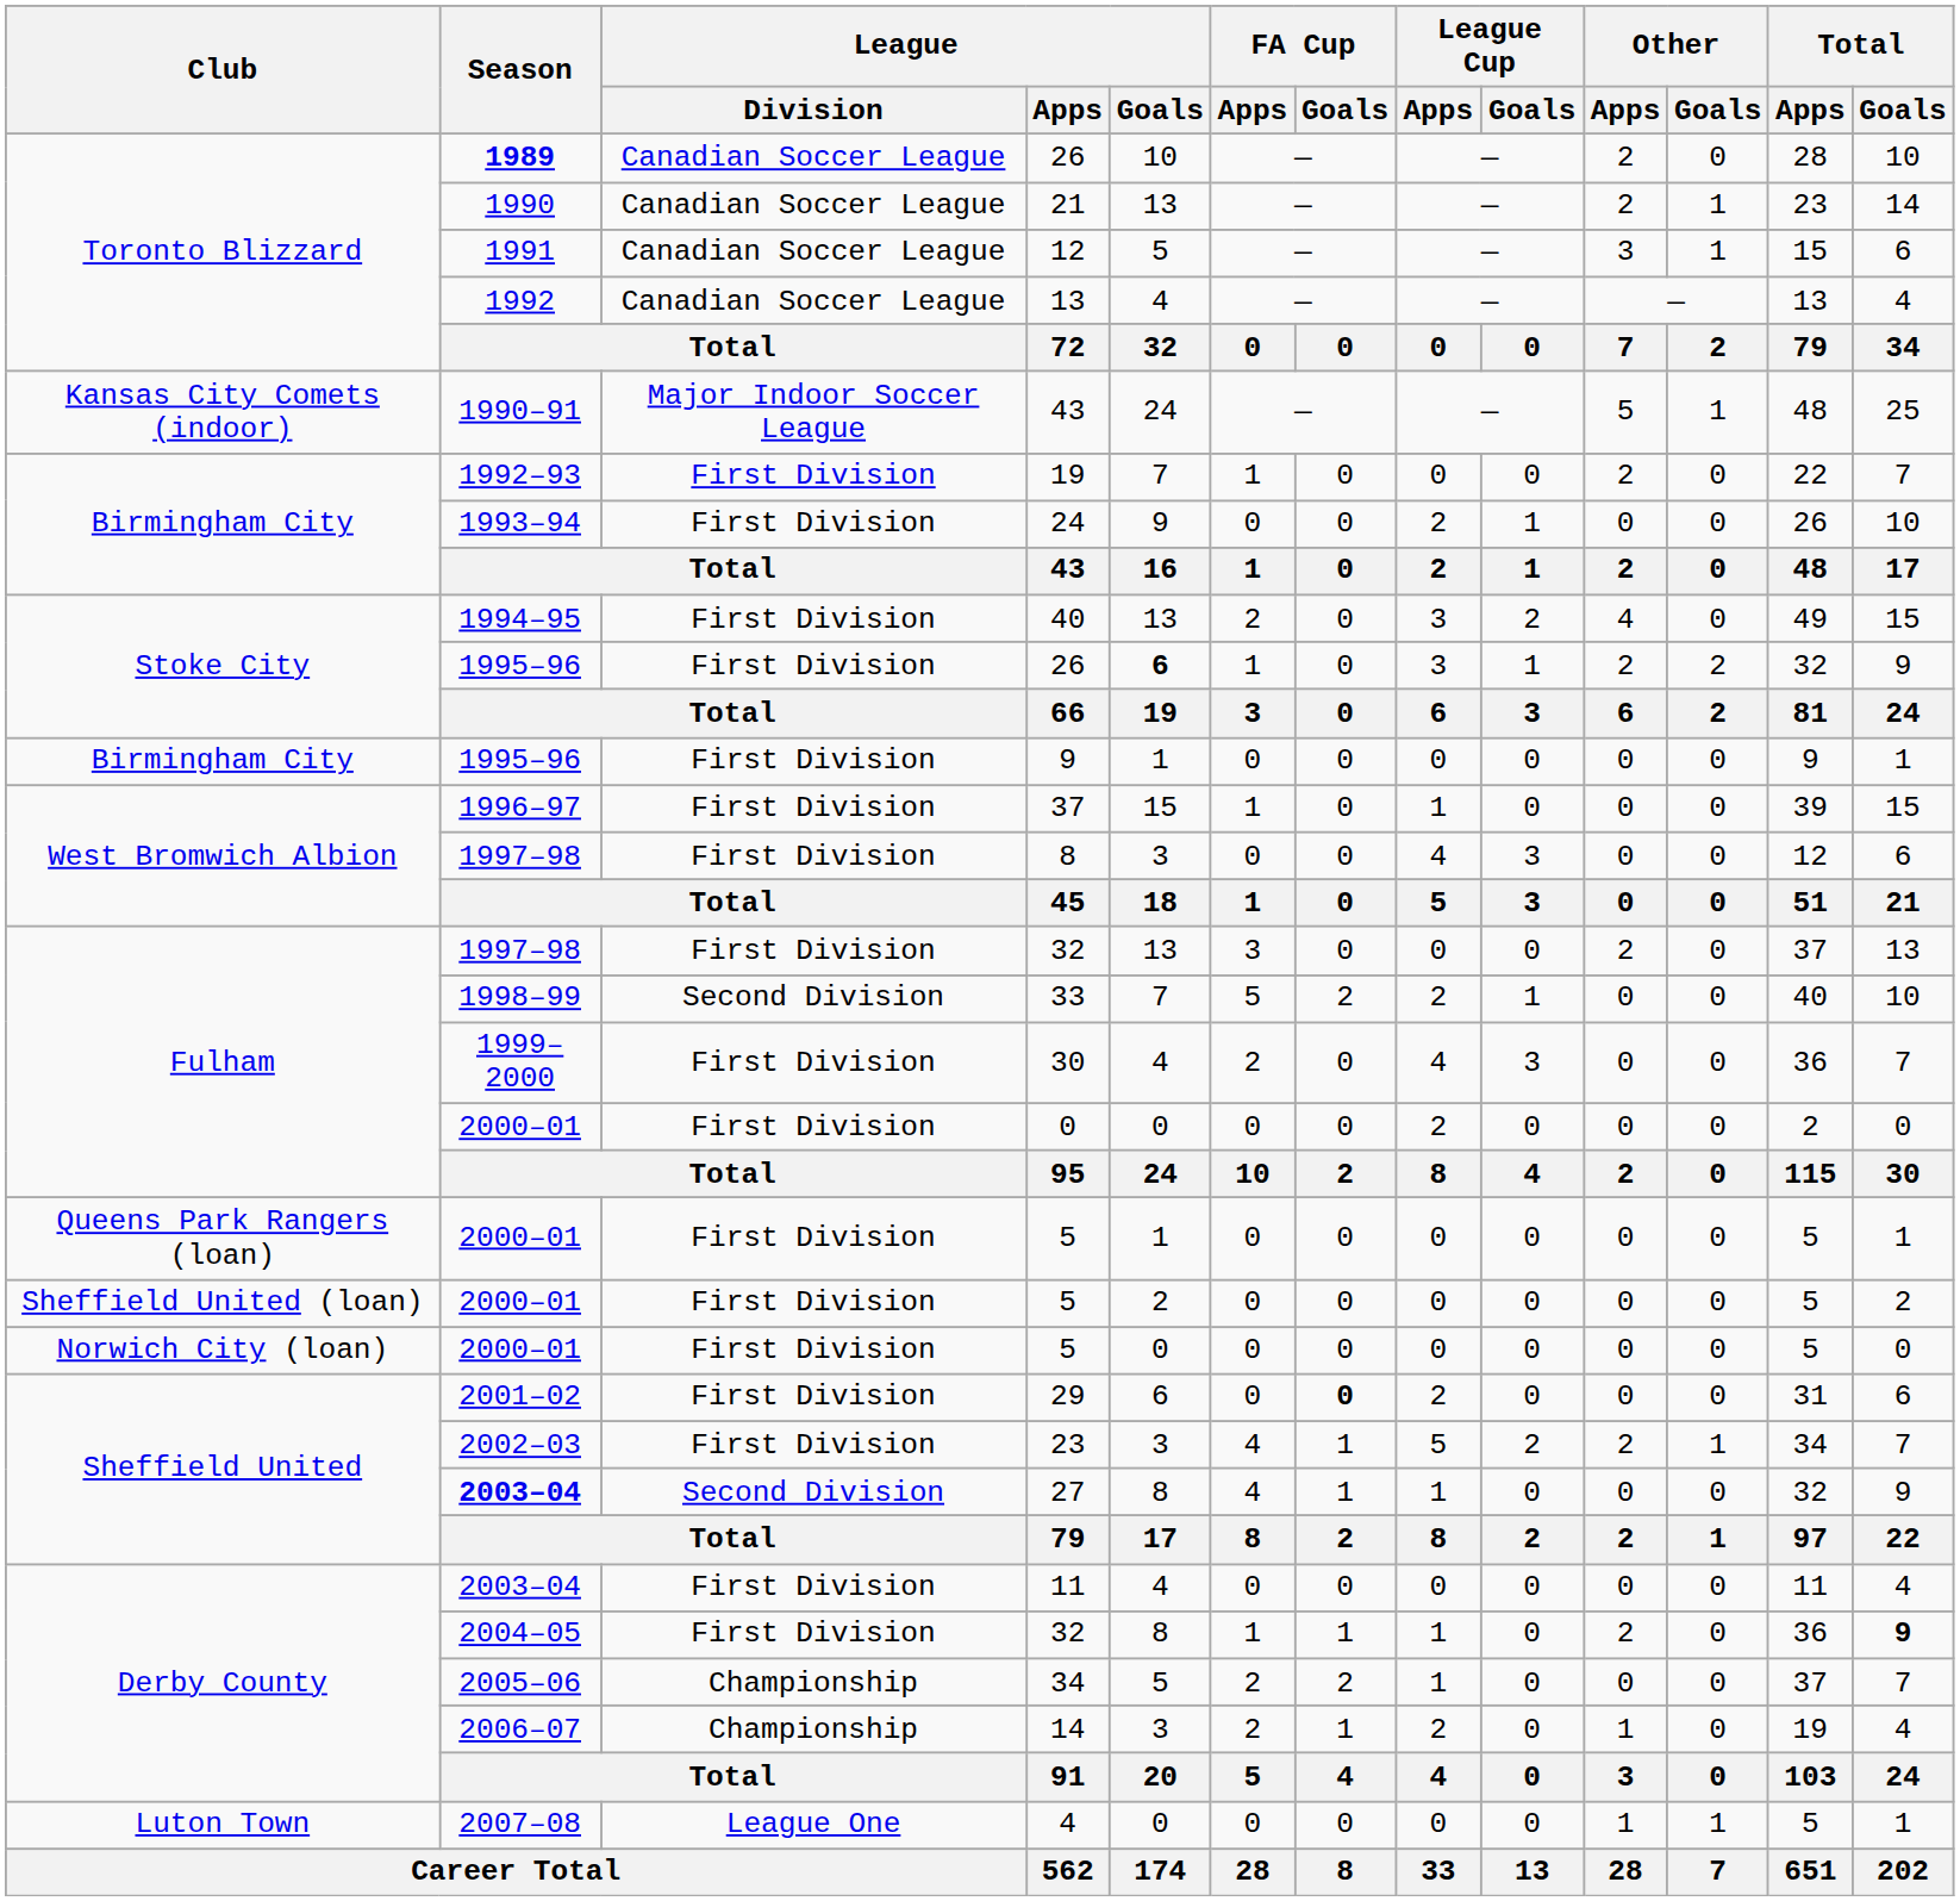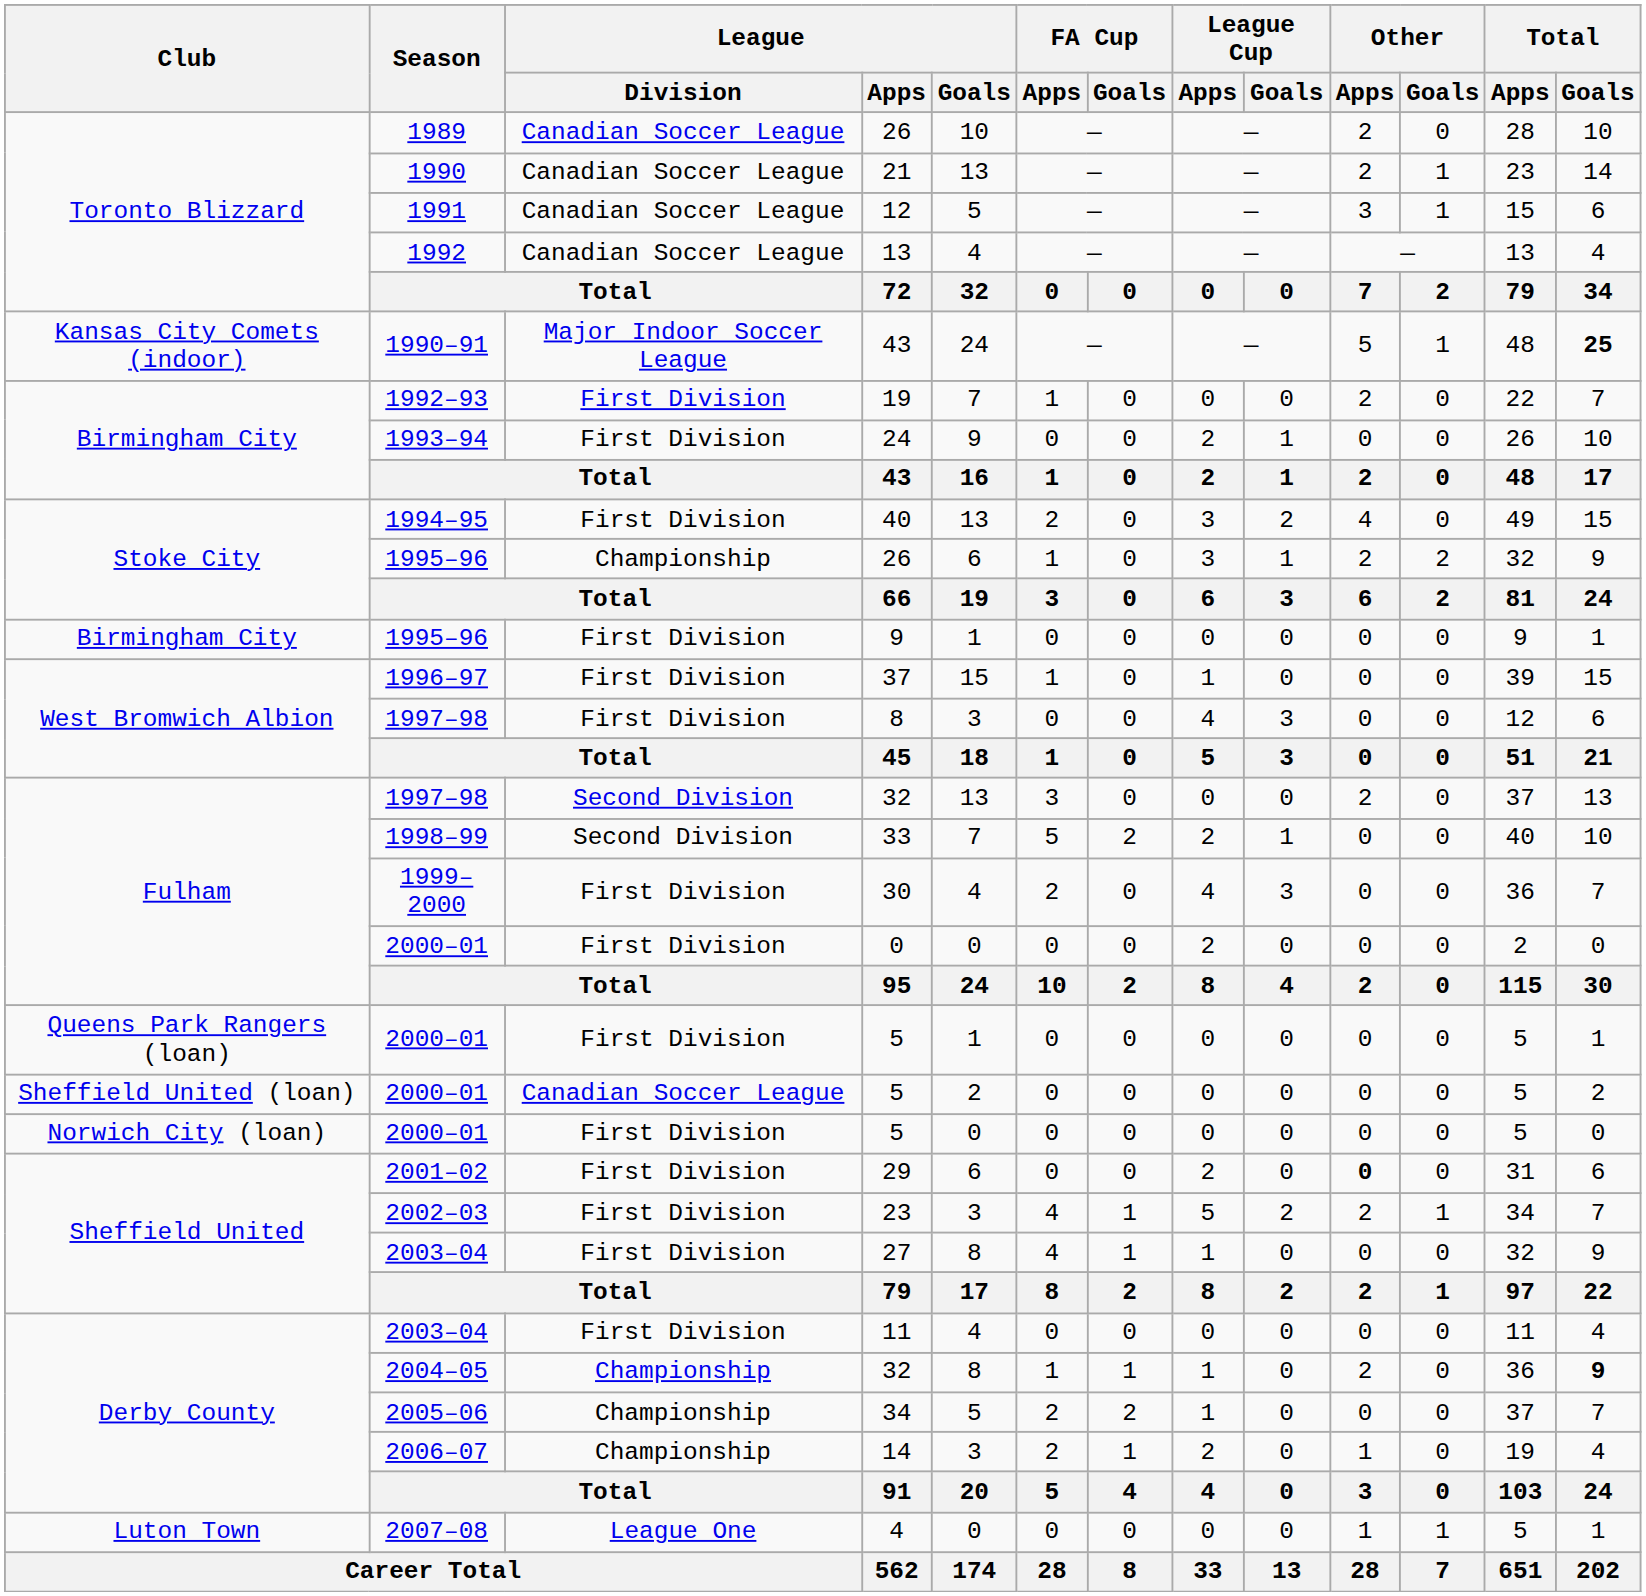 <table class="wikitable" style="text-align: center;">
 <tr>
 <th rowspan="2">Club</th>
 <th rowspan="2">Season</th>
 <th colspan="3">League</th>
 <th colspan="2">FA Cup</th>
 <th colspan="2">League Cup</th>
 <th colspan="2">Other</th>
 <th colspan="2">Total</th>
 </tr>
 <tr>
 <th>Division</th>
 <th>Apps</th>
 <th>Goals</th>
 <th>Apps</th>
 <th>Goals</th>
 <th>Apps</th>
 <th>Goals</th>
 <th>Apps</th>
 <th>Goals</th>
 <th>Apps</th>
 <th>Goals</th>
 </tr>
 <tr>
 <td rowspan=5><a href='#'>Toronto Blizzard</a></td>
-<td><strong><a href='#'>1989</a></strong></td>
+<td><a href='#'>1989</a></td>
 <td><a href='#'>Canadian Soccer League</a></td>
 <td>26</td>
 <td>10</td>
 <td colspan="2">—</td>
 <td colspan="2">—</td>
 <td>2</td>
 <td>0</td>
 <td>28</td>
 <td>10</td>
 </tr>
 <tr>
 <td><a href='#'>1990</a></td>
 <td>Canadian Soccer League</td>
 <td>21</td>
 <td>13</td>
 <td colspan="2">—</td>
 <td colspan="2">—</td>
 <td>2</td>
 <td>1</td>
 <td>23</td>
 <td>14</td>
 </tr>
 <tr>
 <td><a href='#'>1991</a></td>
 <td>Canadian Soccer League</td>
 <td>12</td>
 <td>5</td>
 <td colspan="2">—</td>
 <td colspan="2">—</td>
 <td>3</td>
 <td>1</td>
 <td>15</td>
 <td>6</td>
 </tr>
 <tr>
 <td><a href='#'>1992</a></td>
 <td>Canadian Soccer League</td>
 <td>13</td>
 <td>4</td>
 <td colspan="2">—</td>
 <td colspan="2">—</td>
 <td colspan="2">—</td>
 <td>13</td>
 <td>4</td>
 </tr>
 <tr>
 <th colspan=2>Total</th>
 <th>72</th>
 <th>32</th>
 <th>0</th>
 <th>0</th>
 <th>0</th>
 <th>0</th>
 <th>7</th>
 <th>2</th>
 <th>79</th>
 <th>34</th>
 </tr>
 <tr>
 <td><a href='#'>Kansas City Comets (indoor)</a></td>
 <td><a href='#'>1990–91</a></td>
 <td><a href='#'>Major Indoor Soccer League</a></td>
 <td>43</td>
 <td>24</td>
 <td colspan="2">—</td>
 <td colspan="2">—</td>
 <td>5</td>
 <td>1</td>
 <td>48</td>
-<td>25</td>
+<td><strong>25</strong></td>
 </tr>
 <tr>
 <td rowspan=3><a href='#'>Birmingham City</a></td>
 <td><a href='#'>1992–93</a></td>
 <td><a href='#'>First Division</a></td>
 <td>19</td>
 <td>7</td>
 <td>1</td>
 <td>0</td>
 <td>0</td>
 <td>0</td>
 <td>2</td>
 <td>0</td>
 <td>22</td>
 <td>7</td>
 </tr>
 <tr>
 <td><a href='#'>1993–94</a></td>
 <td>First Division</td>
 <td>24</td>
 <td>9</td>
 <td>0</td>
 <td>0</td>
 <td>2</td>
 <td>1</td>
 <td>0</td>
 <td>0</td>
 <td>26</td>
 <td>10</td>
 </tr>
 <tr>
 <th colspan=2>Total</th>
 <th>43</th>
 <th>16</th>
 <th>1</th>
 <th>0</th>
 <th>2</th>
 <th>1</th>
 <th>2</th>
 <th>0</th>
 <th>48</th>
 <th>17</th>
 </tr>
 <tr>
 <td rowspan=3><a href='#'>Stoke City</a></td>
 <td><a href='#'>1994–95</a></td>
 <td>First Division</td>
 <td>40</td>
 <td>13</td>
 <td>2</td>
 <td>0</td>
 <td>3</td>
 <td>2</td>
 <td>4</td>
 <td>0</td>
 <td>49</td>
 <td>15</td>
 </tr>
 <tr>
 <td><a href='#'>1995–96</a></td>
-<td>First Division</td>
+<td>Championship</td>
 <td>26</td>
-<td><strong>6</strong></td>
+<td>6</td>
 <td>1</td>
 <td>0</td>
 <td>3</td>
 <td>1</td>
 <td>2</td>
 <td>2</td>
 <td>32</td>
 <td>9</td>
 </tr>
 <tr>
 <th colspan=2>Total</th>
 <th>66</th>
 <th>19</th>
 <th>3</th>
 <th>0</th>
 <th>6</th>
 <th>3</th>
 <th>6</th>
 <th>2</th>
 <th>81</th>
 <th>24</th>
 </tr>
 <tr>
 <td><a href='#'>Birmingham City</a></td>
 <td><a href='#'>1995–96</a></td>
 <td>First Division</td>
 <td>9</td>
 <td>1</td>
 <td>0</td>
 <td>0</td>
 <td>0</td>
 <td>0</td>
 <td>0</td>
 <td>0</td>
 <td>9</td>
 <td>1</td>
 </tr>
 <tr>
 <td rowspan=3><a href='#'>West Bromwich Albion</a></td>
 <td><a href='#'>1996–97</a></td>
 <td>First Division</td>
 <td>37</td>
 <td>15</td>
 <td>1</td>
 <td>0</td>
 <td>1</td>
 <td>0</td>
 <td>0</td>
 <td>0</td>
 <td>39</td>
 <td>15</td>
 </tr>
 <tr>
 <td><a href='#'>1997–98</a></td>
 <td>First Division</td>
 <td>8</td>
 <td>3</td>
 <td>0</td>
 <td>0</td>
 <td>4</td>
 <td>3</td>
 <td>0</td>
 <td>0</td>
 <td>12</td>
 <td>6</td>
 </tr>
 <tr>
 <th colspan=2>Total</th>
 <th>45</th>
 <th>18</th>
 <th>1</th>
 <th>0</th>
 <th>5</th>
 <th>3</th>
 <th>0</th>
 <th>0</th>
 <th>51</th>
 <th>21</th>
 </tr>
 <tr>
 <td rowspan=5><a href='#'>Fulham</a></td>
 <td><a href='#'>1997–98</a></td>
-<td>First Division</td>
+<td><a href='#'>Second Division</a></td>
 <td>32</td>
 <td>13</td>
 <td>3</td>
 <td>0</td>
 <td>0</td>
 <td>0</td>
 <td>2</td>
 <td>0</td>
 <td>37</td>
 <td>13</td>
 </tr>
 <tr>
 <td><a href='#'>1998–99</a></td>
 <td>Second Division</td>
 <td>33</td>
 <td>7</td>
 <td>5</td>
 <td>2</td>
 <td>2</td>
 <td>1</td>
 <td>0</td>
 <td>0</td>
 <td>40</td>
 <td>10</td>
 </tr>
 <tr>
 <td><a href='#'>1999–2000</a></td>
 <td>First Division</td>
 <td>30</td>
 <td>4</td>
 <td>2</td>
 <td>0</td>
 <td>4</td>
 <td>3</td>
 <td>0</td>
 <td>0</td>
 <td>36</td>
 <td>7</td>
 </tr>
 <tr>
 <td><a href='#'>2000–01</a></td>
 <td>First Division</td>
 <td>0</td>
 <td>0</td>
 <td>0</td>
 <td>0</td>
 <td>2</td>
 <td>0</td>
 <td>0</td>
 <td>0</td>
 <td>2</td>
 <td>0</td>
 </tr>
 <tr>
 <th colspan=2>Total</th>
 <th>95</th>
 <th>24</th>
 <th>10</th>
 <th>2</th>
 <th>8</th>
 <th>4</th>
 <th>2</th>
 <th>0</th>
 <th>115</th>
 <th>30</th>
 </tr>
 <tr>
 <td><a href='#'>Queens Park Rangers</a> (loan)</td>
 <td><a href='#'>2000–01</a></td>
 <td>First Division</td>
 <td>5</td>
 <td>1</td>
 <td>0</td>
 <td>0</td>
 <td>0</td>
 <td>0</td>
 <td>0</td>
 <td>0</td>
 <td>5</td>
 <td>1</td>
 </tr>
 <tr>
 <td><a href='#'>Sheffield United</a> (loan)</td>
 <td><a href='#'>2000–01</a></td>
-<td>First Division</td>
+<td><a href='#'>Canadian Soccer League</a></td>
 <td>5</td>
 <td>2</td>
 <td>0</td>
 <td>0</td>
 <td>0</td>
 <td>0</td>
 <td>0</td>
 <td>0</td>
 <td>5</td>
 <td>2</td>
 </tr>
 <tr>
 <td><a href='#'>Norwich City</a> (loan)</td>
 <td><a href='#'>2000–01</a></td>
 <td>First Division</td>
 <td>5</td>
 <td>0</td>
 <td>0</td>
 <td>0</td>
 <td>0</td>
 <td>0</td>
 <td>0</td>
 <td>0</td>
 <td>5</td>
 <td>0</td>
 </tr>
 <tr>
 <td rowspan=4><a href='#'>Sheffield United</a></td>
 <td><a href='#'>2001–02</a></td>
 <td>First Division</td>
 <td>29</td>
 <td>6</td>
 <td>0</td>
-<td><strong>0</strong></td>
+<td>0</td>
 <td>2</td>
 <td>0</td>
-<td>0</td>
+<td><strong>0</strong></td>
 <td>0</td>
 <td>31</td>
 <td>6</td>
 </tr>
 <tr>
 <td><a href='#'>2002–03</a></td>
 <td>First Division</td>
 <td>23</td>
 <td>3</td>
 <td>4</td>
 <td>1</td>
 <td>5</td>
 <td>2</td>
 <td>2</td>
 <td>1</td>
 <td>34</td>
 <td>7</td>
 </tr>
 <tr>
-<td><strong><a href='#'>2003–04</a></strong></td>
-<td><a href='#'>Second Division</a></td>
+<td><a href='#'>2003–04</a></td>
+<td>First Division</td>
 <td>27</td>
 <td>8</td>
 <td>4</td>
 <td>1</td>
 <td>1</td>
 <td>0</td>
 <td>0</td>
 <td>0</td>
 <td>32</td>
 <td>9</td>
 </tr>
 <tr>
 <th colspan=2>Total</th>
 <th>79</th>
 <th>17</th>
 <th>8</th>
 <th>2</th>
 <th>8</th>
 <th>2</th>
 <th>2</th>
 <th>1</th>
 <th>97</th>
 <th>22</th>
 </tr>
 <tr>
 <td rowspan=5><a href='#'>Derby County</a></td>
 <td><a href='#'>2003–04</a></td>
 <td>First Division</td>
 <td>11</td>
 <td>4</td>
 <td>0</td>
 <td>0</td>
 <td>0</td>
 <td>0</td>
 <td>0</td>
 <td>0</td>
 <td>11</td>
 <td>4</td>
 </tr>
 <tr>
 <td><a href='#'>2004–05</a></td>
-<td>First Division</td>
+<td><a href='#'>Championship</a></td>
 <td>32</td>
 <td>8</td>
 <td>1</td>
 <td>1</td>
 <td>1</td>
 <td>0</td>
 <td>2</td>
 <td>0</td>
 <td>36</td>
 <td><strong>9</strong></td>
 </tr>
 <tr>
 <td><a href='#'>2005–06</a></td>
 <td>Championship</td>
 <td>34</td>
 <td>5</td>
 <td>2</td>
 <td>2</td>
 <td>1</td>
 <td>0</td>
 <td>0</td>
 <td>0</td>
 <td>37</td>
 <td>7</td>
 </tr>
 <tr>
 <td><a href='#'>2006–07</a></td>
 <td>Championship</td>
 <td>14</td>
 <td>3</td>
 <td>2</td>
 <td>1</td>
 <td>2</td>
 <td>0</td>
 <td>1</td>
 <td>0</td>
 <td>19</td>
 <td>4</td>
 </tr>
 <tr>
 <th colspan=2>Total</th>
 <th>91</th>
 <th>20</th>
 <th>5</th>
 <th>4</th>
 <th>4</th>
 <th>0</th>
 <th>3</th>
 <th>0</th>
 <th>103</th>
 <th>24</th>
 </tr>
 <tr>
 <td><a href='#'>Luton Town</a></td>
 <td><a href='#'>2007–08</a></td>
 <td><a href='#'>League One</a></td>
 <td>4</td>
 <td>0</td>
 <td>0</td>
 <td>0</td>
 <td>0</td>
 <td>0</td>
 <td>1</td>
 <td>1</td>
 <td>5</td>
 <td>1</td>
 </tr>
 <tr>
 <th colspan="3">Career Total</th>
 <th>562</th>
 <th>174</th>
 <th>28</th>
 <th>8</th>
 <th>33</th>
 <th>13</th>
 <th>28</th>
 <th>7</th>
 <th>651</th>
 <th>202</th>
 </tr>
 </table>
